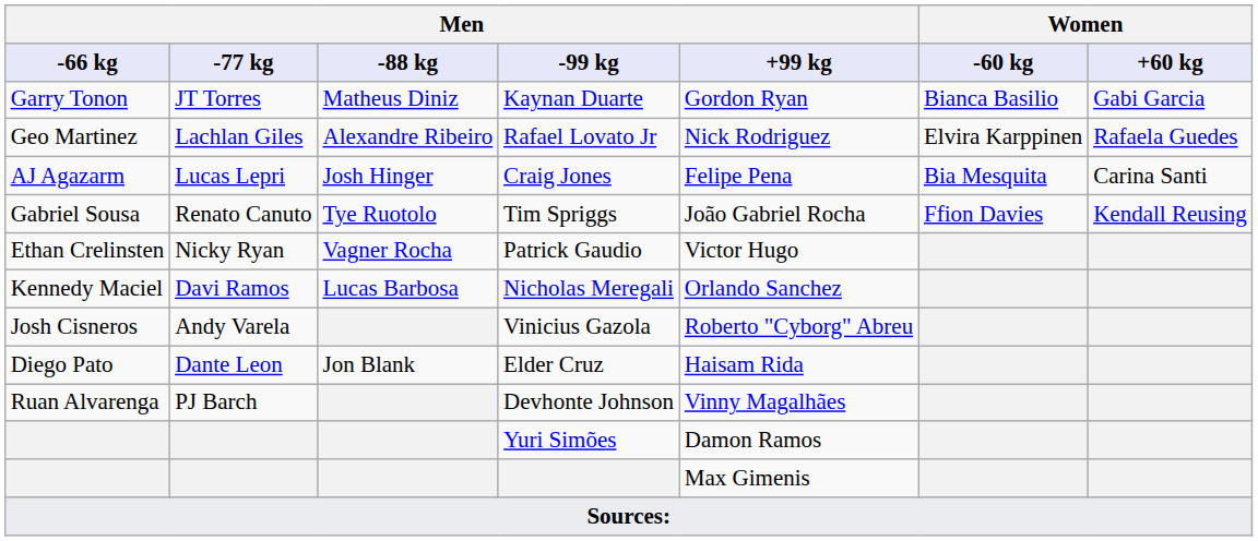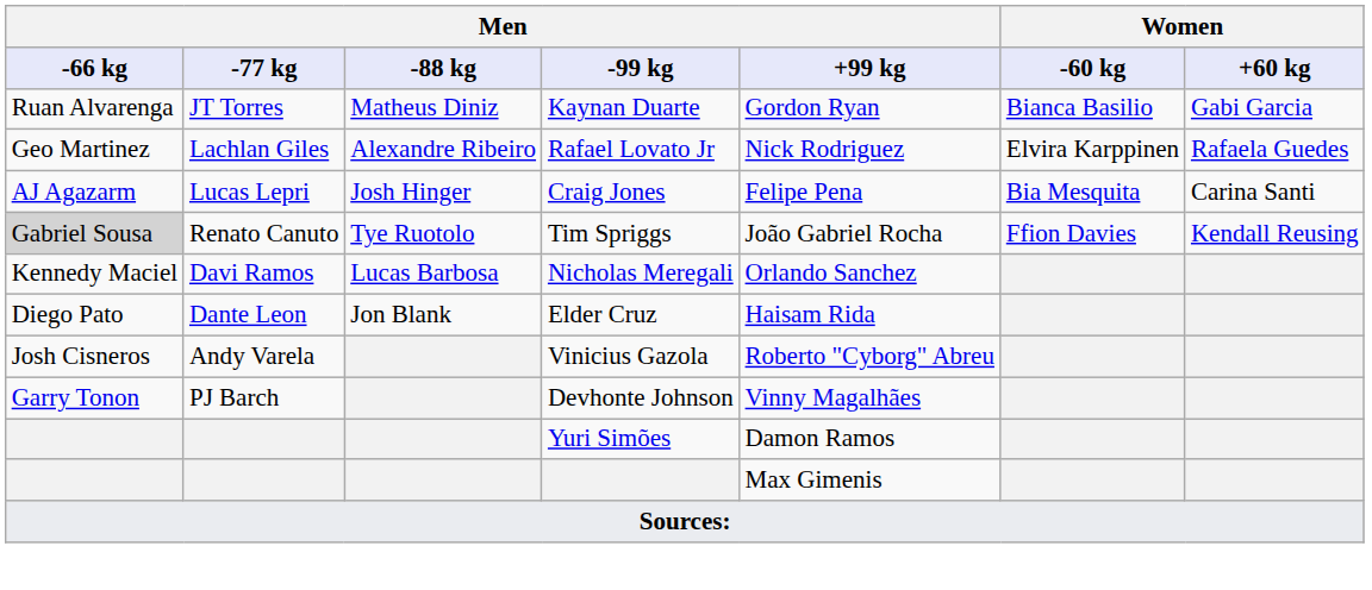 <table class="wikitable" style="font-size: 90%;">
 <tr>
 <th colspan=5>Men</th>
 <th colspan=2>Women</th>
 </tr>
 <tr>
 <th colspan="1" style="background-color: #E6E8FA; color: #000000; text-align: center;">-66 kg</th>
 <th colspan="1" style="background-color: #E6E8FA; color: #000000; text-align: center;">-77 kg</th>
 <th colspan="1" style="background-color: #E6E8FA; color: #000000; text-align: center;">-88 kg</th>
 <th colspan="1" style="background-color: #E6E8FA; color: #000000; text-align: center;">-99 kg</th>
 <th colspan="1" style="background-color: #E6E8FA; color: #000000; text-align: center;">+99 kg</th>
 <th colspan="1" style="background-color: #E6E8FA; color: #000000; text-align: center;">-60 kg</th>
 <th colspan="1" style="background-color: #E6E8FA; color: #000000; text-align: center;">+60 kg</th>
 </tr>
 <tr>
-<td> <a href='#'>Garry Tonon</a></td>
+<td> Ruan Alvarenga</td>
 <td> <a href='#'>JT Torres</a></td>
 <td> <a href='#'>Matheus Diniz</a></td>
 <td> <a href='#'>Kaynan Duarte</a></td>
 <td> <a href='#'>Gordon Ryan</a></td>
 <td> <a href='#'>Bianca Basilio</a></td>
 <td> <a href='#'>Gabi Garcia</a></td>
 </tr>
 <tr>
 <td> Geo Martinez</td>
 <td> <a href='#'>Lachlan Giles</a></td>
 <td> <a href='#'>Alexandre Ribeiro</a></td>
 <td> <a href='#'>Rafael Lovato Jr</a></td>
 <td> <a href='#'>Nick Rodriguez</a></td>
 <td> Elvira Karppinen</td>
 <td> <a href='#'>Rafaela Guedes</a></td>
 </tr>
 <tr>
 <td> <a href='#'>AJ Agazarm</a></td>
 <td> <a href='#'>Lucas Lepri</a></td>
 <td> <a href='#'>Josh Hinger</a></td>
 <td> <a href='#'>Craig Jones</a></td>
 <td> <a href='#'>Felipe Pena</a></td>
 <td> <a href='#'>Bia Mesquita</a></td>
 <td> Carina Santi</td>
 </tr>
 <tr>
-<td> Gabriel Sousa</td>
+<td style="background: lightgrey;"> Gabriel Sousa</td>
 <td> Renato Canuto</td>
 <td> <a href='#'>Tye Ruotolo</a></td>
 <td> Tim Spriggs</td>
 <td> João Gabriel Rocha</td>
 <td> <a href='#'>Ffion Davies</a></td>
 <td> <a href='#'>Kendall Reusing</a>  </td>
 </tr>
 <tr>
-<td> Ethan Crelinsten</td>
-<td> Nicky Ryan</td>
-<td> <a href='#'>Vagner Rocha</a></td>
-<td> Patrick Gaudio</td>
-<td> Victor Hugo</td>
-<th></th>
-<th></th>
-</tr>
-<tr>
 <td> Kennedy Maciel</td>
 <td> <a href='#'>Davi Ramos</a></td>
 <td> <a href='#'>Lucas Barbosa</a></td>
 <td> <a href='#'>Nicholas Meregali</a></td>
 <td> <a href='#'>Orlando Sanchez</a></td>
+<th></th>
+<th></th>
+</tr>
+<tr>
+<td> Diego Pato</td>
+<td>  <a href='#'>Dante Leon</a></td>
+<td> Jon Blank</td>
+<td> Elder Cruz</td>
+<td> <a href='#'>Haisam Rida</a></td>
 <th></th>
 <th></th>
 </tr>
 <tr>
 <td> Josh Cisneros </td>
 <td> Andy Varela</td>
 <th></th>
 <td> Vinicius Gazola</td>
 <td> <a href='#'>Roberto "Cyborg" Abreu</a></td>
 <th></th>
 <th></th>
 </tr>
 <tr>
-<td> Diego Pato</td>
-<td>  <a href='#'>Dante Leon</a></td>
-<td> Jon Blank</td>
-<td> Elder Cruz</td>
-<td> <a href='#'>Haisam Rida</a></td>
-<th></th>
-<th></th>
-</tr>
-<tr>
-<td> Ruan Alvarenga</td>
+<td> <a href='#'>Garry Tonon</a></td>
 <td> PJ Barch</td>
 <th></th>
 <td> Devhonte Johnson</td>
 <td> <a href='#'>Vinny Magalhães</a></td>
 <th></th>
 <th></th>
 </tr>
 <tr>
 <th></th>
 <th></th>
 <th></th>
 <td> <a href='#'>Yuri Simões</a></td>
 <td> Damon Ramos</td>
 <th></th>
 <th></th>
 </tr>
 <tr>
 <th></th>
 <th></th>
 <th></th>
 <th></th>
 <td> Max Gimenis </td>
 <th></th>
 <th></th>
 </tr>
 <tr>
 <th colspan="7" style="background-color: #EAECF0; color: #000000; text-align: center;"><strong>Sources:</strong></th>
 </tr>
 </table>
